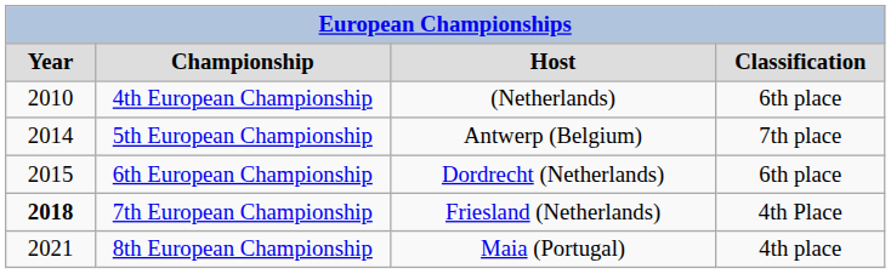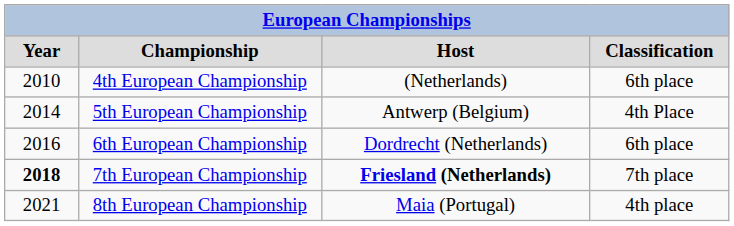 <table class="wikitable" style=font-size:90%>
 <tr align=center style="background:#B0C4DE;">
 <td colspan=4><strong><a href='#'>European Championships</a></strong></td>
 </tr>
 <tr align=center bgcolor="#dddddd">
 <td width=50><strong>Year</strong></td>
 <td width=180><strong>Championship</strong></td>
 <td width=200><strong>Host</strong></td>
 <td width=100><strong>Classification</strong></td>
 </tr>
 <tr align=center>
 <td>2010</td>
 <td><a href='#'>4th European Championship</a></td>
 <td>(Netherlands)</td>
 <td align="center">6th place</td>
 </tr>
 <tr align=center>
 <td>2014</td>
 <td><a href='#'>5th European Championship</a></td>
 <td>Antwerp (Belgium)</td>
-<td align="center">7th place</td>
+<td align="center">4th Place</td>
 </tr>
 <tr align=center>
-<td>2015</td>
+<td>2016</td>
 <td><a href='#'>6th European Championship</a></td>
 <td><a href='#'>Dordrecht</a> (Netherlands)</td>
 <td align="center">6th place</td>
 </tr>
 <tr align=center>
 <td><strong>2018</strong></td>
 <td><a href='#'>7th European Championship</a></td>
-<td><a href='#'>Friesland</a> (Netherlands)</td>
-<td align="center">4th Place</td>
+<td><strong><a href='#'>Friesland</a> (Netherlands)</strong></td>
+<td align="center">7th place</td>
 </tr>
 <tr align=center>
 <td>2021</td>
 <td><a href='#'>8th European Championship</a></td>
 <td><a href='#'>Maia</a> (Portugal)</td>
 <td align="center">4th place</td>
 </tr>
 </table>
